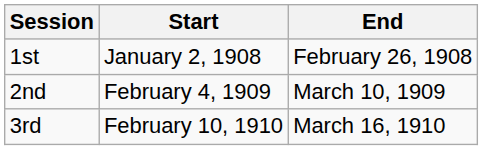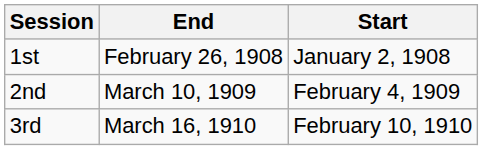 <table class="wikitable">
 <tr>
 <th>Session</th>
+<th>End</th>
 <th>Start</th>
-<th>End</th>
 </tr>
 <tr>
 <td>1st</td>
+<td>February 26, 1908</td>
 <td>January 2, 1908</td>
-<td>February 26, 1908</td>
 </tr>
 <tr>
 <td>2nd</td>
+<td>March 10, 1909</td>
 <td>February 4, 1909</td>
-<td>March 10, 1909</td>
 </tr>
 <tr>
 <td>3rd</td>
+<td>March 16, 1910</td>
 <td>February 10, 1910</td>
-<td>March 16, 1910</td>
 </tr>
 </table>
